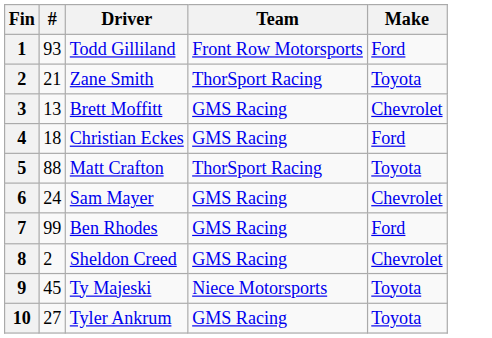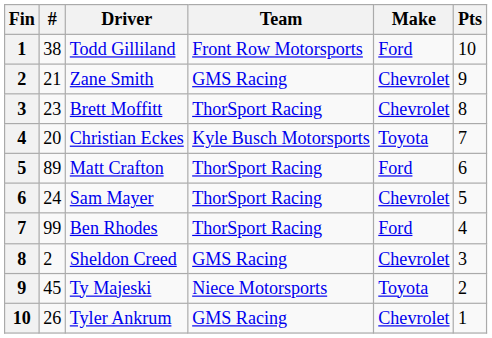 <table class="wikitable" style="font-size:95%">
 <tr>
 <th>Fin</th>
 <th>#</th>
 <th>Driver</th>
 <th>Team</th>
 <th>Make</th>
+<th>Pts</th>
 </tr>
 <tr>
 <th>1</th>
-<td>93</td>
+<td>38</td>
 <td><a href='#'>Todd Gilliland</a></td>
 <td><a href='#'>Front Row Motorsports</a></td>
 <td><a href='#'>Ford</a></td>
+<td>10</td>
 </tr>
 <tr>
 <th>2</th>
 <td>21</td>
 <td><a href='#'>Zane Smith</a></td>
-<td><a href='#'>ThorSport Racing</a></td>
-<td><a href='#'>Toyota</a></td>
+<td><a href='#'>GMS Racing</a></td>
+<td><a href='#'>Chevrolet</a></td>
+<td>9</td>
 </tr>
 <tr>
 <th>3</th>
-<td>13</td>
+<td>23</td>
 <td><a href='#'>Brett Moffitt</a></td>
-<td><a href='#'>GMS Racing</a></td>
+<td><a href='#'>ThorSport Racing</a></td>
 <td><a href='#'>Chevrolet</a></td>
+<td>8</td>
 </tr>
 <tr>
 <th>4</th>
-<td>18</td>
+<td>20</td>
 <td><a href='#'>Christian Eckes</a></td>
-<td><a href='#'>GMS Racing</a></td>
-<td><a href='#'>Ford</a></td>
+<td><a href='#'>Kyle Busch Motorsports</a></td>
+<td><a href='#'>Toyota</a></td>
+<td>7</td>
 </tr>
 <tr>
 <th>5</th>
-<td>88</td>
+<td>89</td>
 <td><a href='#'>Matt Crafton</a></td>
 <td><a href='#'>ThorSport Racing</a></td>
-<td><a href='#'>Toyota</a></td>
+<td><a href='#'>Ford</a></td>
+<td>6</td>
 </tr>
 <tr>
 <th>6</th>
 <td>24</td>
 <td><a href='#'>Sam Mayer</a></td>
-<td><a href='#'>GMS Racing</a></td>
+<td><a href='#'>ThorSport Racing</a></td>
 <td><a href='#'>Chevrolet</a></td>
+<td>5</td>
 </tr>
 <tr>
 <th>7</th>
 <td>99</td>
 <td><a href='#'>Ben Rhodes</a></td>
-<td><a href='#'>GMS Racing</a></td>
+<td><a href='#'>ThorSport Racing</a></td>
 <td><a href='#'>Ford</a></td>
+<td>4</td>
 </tr>
 <tr>
 <th>8</th>
 <td>2</td>
 <td><a href='#'>Sheldon Creed</a></td>
 <td><a href='#'>GMS Racing</a></td>
 <td><a href='#'>Chevrolet</a></td>
+<td>3</td>
 </tr>
 <tr>
 <th>9</th>
 <td>45</td>
 <td><a href='#'>Ty Majeski</a></td>
 <td><a href='#'>Niece Motorsports</a></td>
 <td><a href='#'>Toyota</a></td>
+<td>2</td>
 </tr>
 <tr>
 <th>10</th>
-<td>27</td>
+<td>26</td>
 <td><a href='#'>Tyler Ankrum</a></td>
 <td><a href='#'>GMS Racing</a></td>
-<td><a href='#'>Toyota</a></td>
+<td><a href='#'>Chevrolet</a></td>
+<td>1</td>
 </tr>
 </table>
